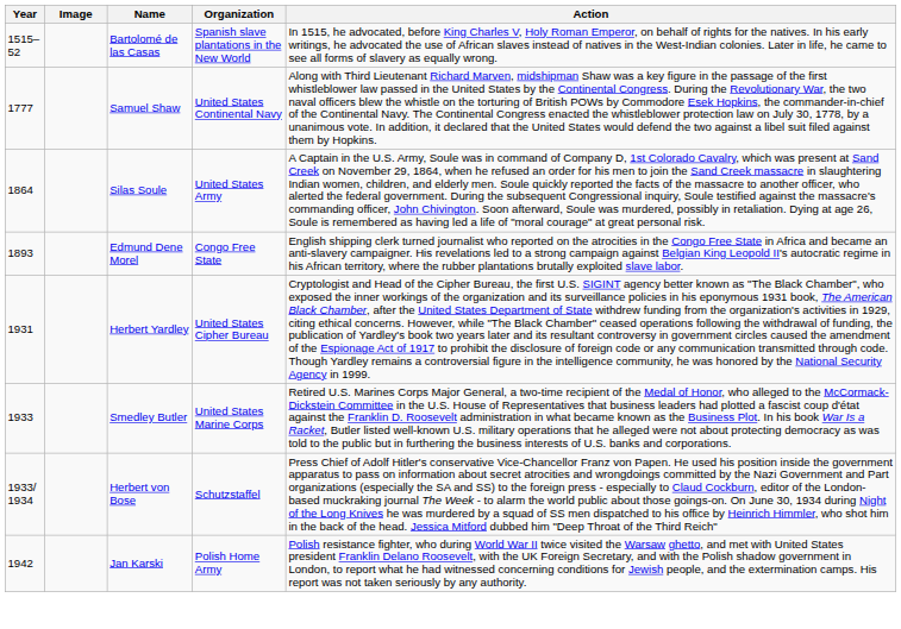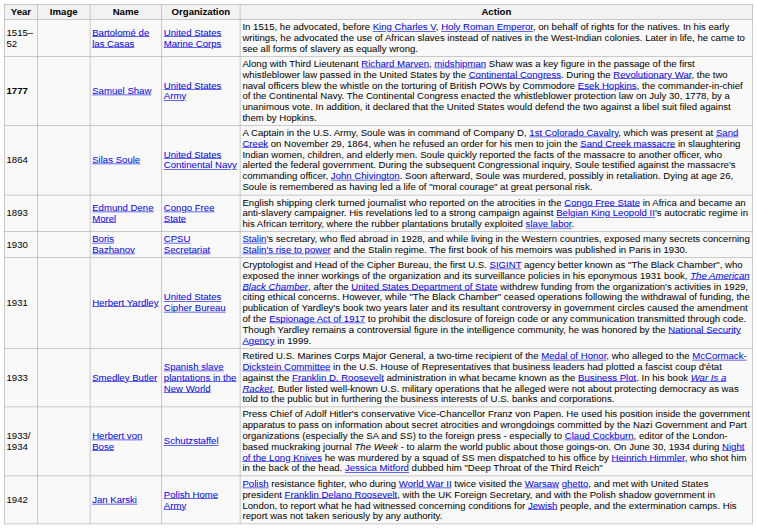 <table class="wikitable sortable">
 <tr>
 <th scope="col" style=width:3em>Year</th>
 <th scope="col" class="unsortable" style=width:5em>Image</th>
 <th scope="col" style=width:7em>Name</th>
 <th scope="col">Organization</th>
 <th scope="col">Action</th>
 </tr>
 <tr>
 <td>1515–52</td>
 <td></td>
 <td><a href='#'>Bartolomé de las Casas</a></td>
-<td><a href='#'>Spanish slave plantations in the New World</a></td>
+<td><a href='#'>United States Marine Corps</a></td>
 <td>In 1515, he advocated, before <a href='#'>King Charles V</a>, <a href='#'>Holy Roman Emperor</a>, on behalf of rights for the natives. In his early writings, he advocated the use of African slaves instead of natives in the West-Indian colonies. Later in life, he came to see all forms of slavery as equally wrong.</td>
 </tr>
 <tr>
-<td>1777</td>
+<td><strong>1777</strong></td>
 <td></td>
 <td><a href='#'>Samuel Shaw</a></td>
-<td><a href='#'>United States Continental Navy</a></td>
+<td><a href='#'>United States Army</a></td>
 <td>Along with Third Lieutenant <a href='#'>Richard Marven</a>, <a href='#'>midshipman</a> Shaw was a key figure in the passage of the first whistleblower law passed in the United States by the <a href='#'>Continental Congress</a>. During the <a href='#'>Revolutionary War</a>, the two naval officers blew the whistle on the torturing of British POWs by Commodore <a href='#'>Esek Hopkins</a>, the commander-in-chief of the Continental Navy. The Continental Congress enacted the whistleblower protection law on July 30, 1778, by a unanimous vote. In addition, it declared that the United States would defend the two against a libel suit filed against them by Hopkins.</td>
 </tr>
 <tr>
 <td>1864</td>
 <td></td>
 <td><a href='#'>Silas Soule</a></td>
-<td><a href='#'>United States Army</a></td>
+<td><a href='#'>United States Continental Navy</a></td>
 <td>A Captain in the U.S. Army, Soule was in command of Company D, <a href='#'>1st Colorado Cavalry</a>, which was present at <a href='#'>Sand Creek</a> on November 29, 1864, when he refused an order for his men to join the <a href='#'>Sand Creek massacre</a> in slaughtering Indian women, children, and elderly men. Soule quickly reported the facts of the massacre to another officer, who alerted the federal government. During the subsequent Congressional inquiry, Soule testified against the massacre's commanding officer, <a href='#'>John Chivington</a>. Soon afterward, Soule was murdered, possibly in retaliation. Dying at age 26, Soule is remembered as having led a life of "moral courage" at great personal risk.</td>
 </tr>
 <tr>
 <td>1893</td>
 <td></td>
 <td><a href='#'>Edmund Dene Morel</a></td>
 <td><a href='#'>Congo Free State</a></td>
 <td>English shipping clerk turned journalist who reported on the atrocities in the <a href='#'>Congo Free State</a> in Africa and became an anti-slavery campaigner. His revelations led to a strong campaign against <a href='#'>Belgian King Leopold II</a>'s autocratic regime in his African territory, where the rubber plantations brutally exploited <a href='#'>slave labor</a>.</td>
+</tr>
+<tr>
+<td>1930</td>
+<td></td>
+<td><a href='#'>Boris Bazhanov</a></td>
+<td><a href='#'>CPSU Secretariat</a></td>
+<td><a href='#'>Stalin</a>'s secretary, who fled abroad in 1928, and while living in the Western countries, exposed many secrets concerning <a href='#'>Stalin's rise to power</a> and the Stalin regime. The first book of his memoirs was published in Paris in 1930.</td>
 </tr>
 <tr>
 <td>1931</td>
 <td></td>
 <td><a href='#'>Herbert Yardley</a></td>
 <td><a href='#'>United States Cipher Bureau</a></td>
 <td>Cryptologist and Head of the Cipher Bureau, the first U.S. <a href='#'>SIGINT</a> agency better known as "The Black Chamber", who exposed the inner workings of the organization and its surveillance policies in his eponymous 1931 book, <em><a href='#'>The American Black Chamber</a></em>, after the <a href='#'>United States Department of State</a> withdrew funding from the organization's activities in 1929, citing ethical concerns. However, while "The Black Chamber" ceased operations following the withdrawal of funding, the publication of Yardley's book two years later and its resultant controversy in government circles caused the amendment of the <a href='#'>Espionage Act of 1917</a> to prohibit the disclosure of foreign code or any communication transmitted through code. Though Yardley remains a controversial figure in the intelligence community, he was honored by the <a href='#'>National Security Agency</a> in 1999.</td>
 </tr>
 <tr>
 <td>1933</td>
 <td></td>
 <td><a href='#'>Smedley Butler</a></td>
-<td><a href='#'>United States Marine Corps</a></td>
+<td><a href='#'>Spanish slave plantations in the New World</a></td>
 <td>Retired U.S. Marines Corps Major General, a two-time recipient of the <a href='#'>Medal of Honor</a>, who alleged to the <a href='#'>McCormack-Dickstein Committee</a> in the U.S. House of Representatives that business leaders had plotted a fascist coup d'état against the <a href='#'>Franklin D. Roosevelt</a> administration in what became known as the <a href='#'>Business Plot</a>. In his book <em><a href='#'>War Is a Racket</a></em>, Butler listed well-known U.S. military operations that he alleged were not about protecting democracy as was told to the public but in furthering the business interests of U.S. banks and corporations.</td>
 </tr>
 <tr>
 <td>1933/ 1934</td>
 <td></td>
 <td><a href='#'>Herbert von Bose</a></td>
 <td><a href='#'>Schutzstaffel</a></td>
 <td>Press Chief of Adolf Hitler's conservative Vice-Chancellor Franz von Papen. He used his position inside the government apparatus to pass on information about secret atrocities and wrongdoings committed by the Nazi Government and Part organizations (especially the SA and SS) to the foreign press - especially to <a href='#'>Claud Cockburn</a>, editor of the London-based muckraking journal <em>The Week</em> - to alarm the world public about those goings-on. On June 30, 1934 during <a href='#'>Night of the Long Knives</a> he was murdered by a squad of SS men dispatched to his office by <a href='#'>Heinrich Himmler</a>, who shot him in the back of the head. <a href='#'>Jessica Mitford</a> dubbed him "Deep Throat of the Third Reich"</td>
 </tr>
 <tr>
 <td>1942</td>
 <td></td>
 <td><a href='#'>Jan Karski</a></td>
 <td><a href='#'>Polish Home Army</a></td>
 <td><a href='#'>Polish</a> resistance fighter, who during <a href='#'>World War II</a> twice visited the <a href='#'>Warsaw</a> <a href='#'>ghetto</a>, and met with United States president <a href='#'>Franklin Delano Roosevelt</a>, with the UK Foreign Secretary, and with the Polish shadow government in London, to report what he had witnessed concerning conditions for <a href='#'>Jewish</a> people, and the extermination camps. His report was not taken seriously by any authority.</td>
 </tr>
 </table>
